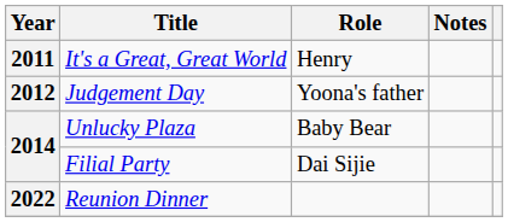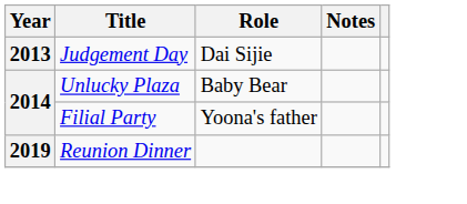 <table class="wikitable sortable plainrowheaders">
 <tr>
 <th scope="col">Year</th>
 <th scope="col">Title</th>
 <th scope="col">Role</th>
 <th scope="col" class="unsortable">Notes</th>
 <th scope="col" class="unsortable"></th>
 </tr>
 <tr>
-<th scope="row" rowspan=1>2011</th>
-<td><em><a href='#'>It's a Great, Great World</a></em></td>
-<td>Henry</td>
-<td></td>
-<td></td>
-</tr>
-<tr>
-<th scope="row" rowspan=1>2012</th>
+<th scope="row" rowspan=1>2013</th>
 <td><em><a href='#'>Judgement Day</a></em></td>
-<td>Yoona's father</td>
+<td>Dai Sijie</td>
 <td></td>
 <td></td>
 </tr>
 <tr>
 <th scope="row" rowspan=2>2014</th>
 <td><em><a href='#'>Unlucky Plaza</a></em></td>
 <td>Baby Bear</td>
 <td></td>
 <td></td>
 </tr>
 <tr>
 <td><em><a href='#'>Filial Party</a></em></td>
-<td>Dai Sijie</td>
+<td>Yoona's father</td>
 <td></td>
 <td></td>
 </tr>
 <tr>
-<th scope="row">2022</th>
+<th scope="row">2019</th>
 <td><em><a href='#'>Reunion Dinner</a></em></td>
 <td></td>
 <td></td>
 <td></td>
 </tr>
 <tr>
 </tr>
 </table>
